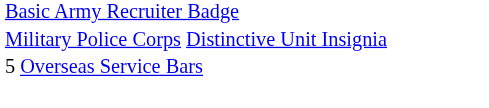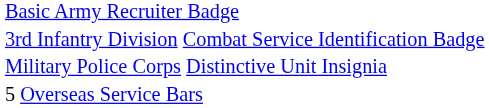 <table>
 <tr>
 <td></td>
 <td><a href='#'>Basic Army Recruiter Badge</a></td>
+</tr>
+<tr>
+<td></td>
+<td><a href='#'>3rd Infantry Division</a> <a href='#'>Combat Service Identification Badge</a></td>
 </tr>
 <tr>
 <td></td>
 <td><a href='#'>Military Police Corps</a> <a href='#'>Distinctive Unit Insignia</a></td>
 </tr>
 <tr>
 <td></td>
 <td>5 <a href='#'>Overseas Service Bars</a></td>
 </tr>
 </table>
